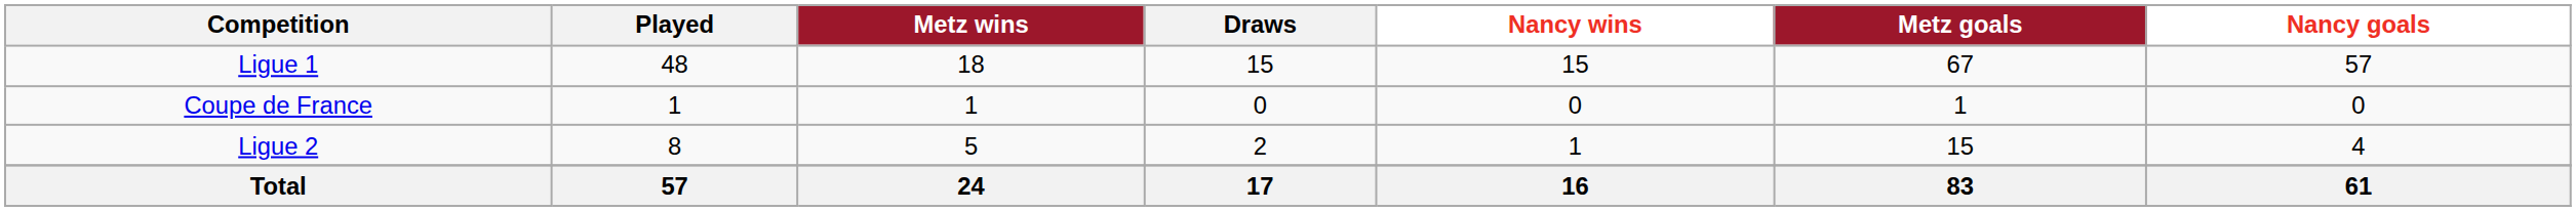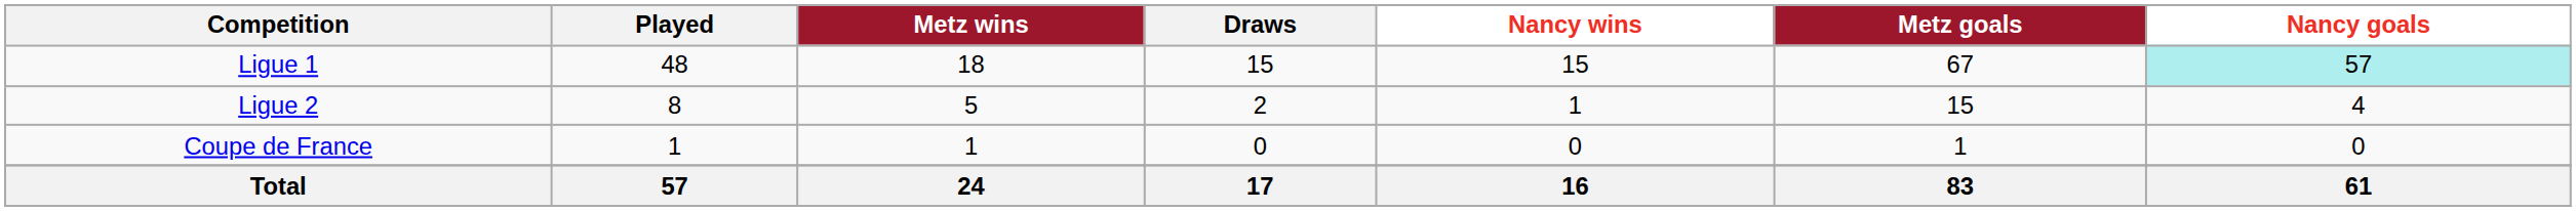 <table class="wikitable" style="text-align: center; width: 100%; font-size: 12px">
 <tr>
 <th>Competition</th>
 <th>Played</th>
 <th style="background:#9C172B; color:white">Metz wins</th>
 <th>Draws</th>
 <th style="background:#fff; color:#EF2F24">Nancy wins</th>
 <th style="background:#9C172B; color:white">Metz goals</th>
 <th style="background:#fff; color:#EF2F24">Nancy goals</th>
 </tr>
 <tr>
 <td><a href='#'>Ligue 1</a></td>
 <td>48</td>
 <td>18</td>
 <td>15</td>
 <td>15</td>
 <td>67</td>
-<td>57</td>
+<td style="background: paleturquoise;">57</td>
+</tr>
+<tr>
+<td><a href='#'>Ligue 2</a></td>
+<td>8</td>
+<td>5</td>
+<td>2</td>
+<td>1</td>
+<td>15</td>
+<td>4</td>
 </tr>
 <tr>
 <td><a href='#'>Coupe de France</a></td>
 <td>1</td>
 <td>1</td>
 <td>0</td>
 <td>0</td>
 <td>1</td>
 <td>0</td>
-</tr>
-<tr>
-<td><a href='#'>Ligue 2</a></td>
-<td>8</td>
-<td>5</td>
-<td>2</td>
-<td>1</td>
-<td>15</td>
-<td>4</td>
 </tr>
 <tr>
 </tr>
 <tr class="sortbottom">
 <th>Total</th>
 <th>57</th>
 <th>24</th>
 <th>17</th>
 <th>16</th>
 <th>83</th>
 <th>61</th>
 </tr>
 </table>
